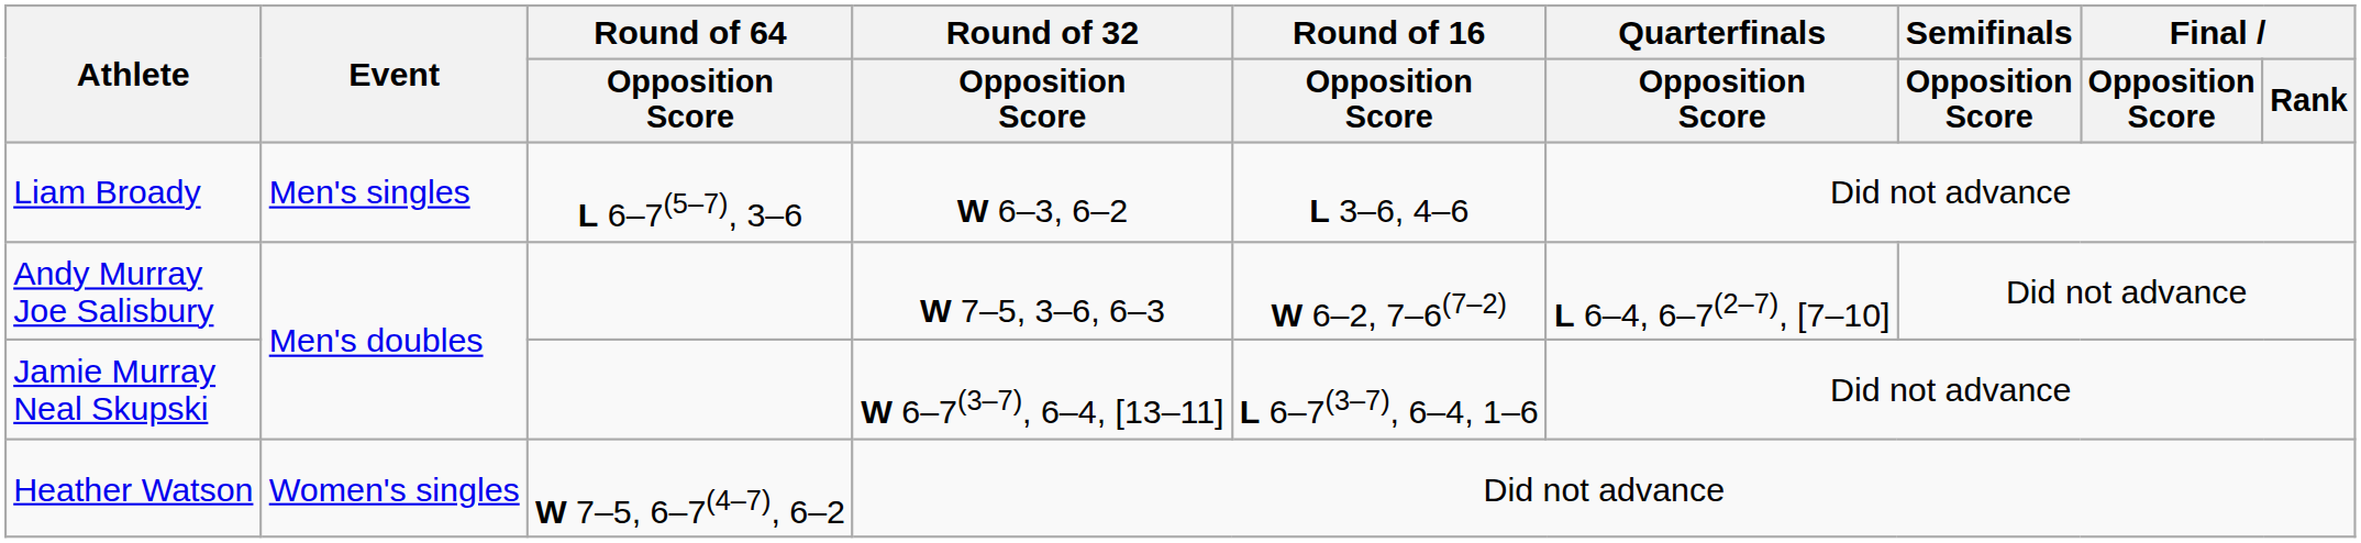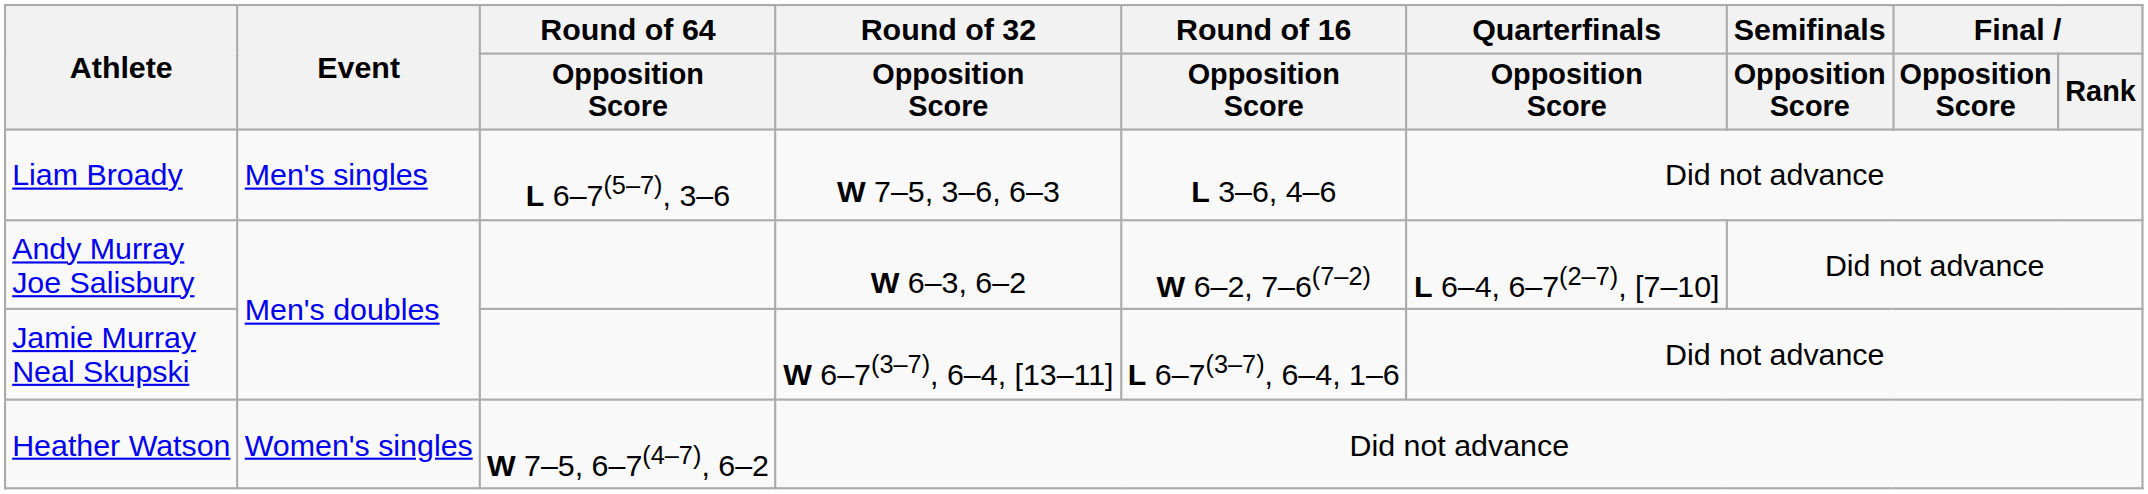 <table class=wikitable style=font-size:90%;text-align:center>
 <tr>
 <th rowspan=2>Athlete</th>
 <th rowspan=2>Event</th>
 <th>Round of 64</th>
 <th>Round of 32</th>
 <th>Round of 16</th>
 <th>Quarterfinals</th>
 <th>Semifinals</th>
 <th colspan=2>Final / </th>
 </tr>
 <tr style=font-size:95%>
 <th>Opposition<br>Score</th>
 <th>Opposition<br>Score</th>
 <th>Opposition<br>Score</th>
 <th>Opposition<br>Score</th>
 <th>Opposition<br>Score</th>
 <th>Opposition<br>Score</th>
 <th>Rank</th>
 </tr>
 <tr>
 <td align=left><a href='#'>Liam Broady</a></td>
 <td align="left"><a href='#'>Men's singles</a></td>
 <td><br>  <strong>L</strong> 6–7<sup>(5–7)</sup>, 3–6</td>
-<td><br><strong>W</strong> 6–3, 6–2</td>
+<td><br><strong>W</strong> 7–5, 3–6, 6–3</td>
 <td><br><strong>L</strong> 3–6, 4–6</td>
 <td colspan=4>Did not advance</td>
 </tr>
 <tr>
 <td align=left><a href='#'>Andy Murray</a><br><a href='#'>Joe Salisbury</a></td>
 <td align=left rowspan=2><a href='#'>Men's doubles</a></td>
 <td></td>
-<td><br><strong>W</strong> 7–5, 3–6, 6–3</td>
+<td><br><strong>W</strong> 6–3, 6–2</td>
 <td><br><strong>W</strong> 6–2, 7–6<sup>(7–2)</sup></td>
 <td><br><strong>L</strong> 6–4, 6–7<sup>(2–7)</sup>, [7–10]</td>
 <td colspan=3>Did not advance</td>
 </tr>
 <tr>
 <td align=left><a href='#'>Jamie Murray</a><br><a href='#'>Neal Skupski</a></td>
 <td></td>
 <td><br> <strong>W</strong> 6–7<sup>(3–7)</sup>, 6–4, [13–11]</td>
 <td><br><strong>L</strong> 6–7<sup>(3–7)</sup>, 6–4, 1–6</td>
 <td colspan=4>Did not advance</td>
 </tr>
 <tr>
 <td align=left><a href='#'>Heather Watson</a></td>
 <td align=left><a href='#'>Women's singles</a></td>
 <td><br><strong>W</strong> 7–5, 6–7<sup>(4–7)</sup>, 6–2</td>
 <td colspan=6>Did not advance</td>
 </tr>
 </table>
